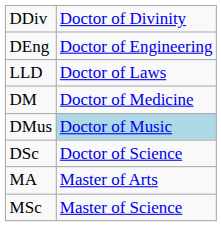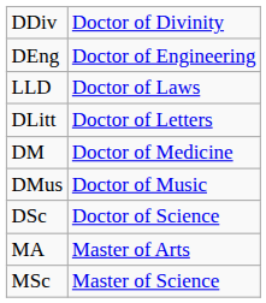 <table class="wikitable" align="right">
 <tr>
 <td>DDiv</td>
 <td><a href='#'>Doctor of Divinity</a></td>
 </tr>
 <tr>
 <td>DEng</td>
 <td><a href='#'>Doctor of Engineering</a></td>
 </tr>
 <tr>
 <td>LLD</td>
 <td><a href='#'>Doctor of Laws</a></td>
 </tr>
 <tr>
+<td>DLitt</td>
+<td><a href='#'>Doctor of Letters</a></td>
+</tr>
+<tr>
 <td>DM</td>
 <td><a href='#'>Doctor of Medicine</a></td>
 </tr>
 <tr>
 <td>DMus</td>
-<td style="background: lightblue;"><a href='#'>Doctor of Music</a></td>
+<td><a href='#'>Doctor of Music</a></td>
 </tr>
 <tr>
 <td>DSc</td>
 <td><a href='#'>Doctor of Science</a></td>
 </tr>
 <tr>
 <td>MA</td>
 <td><a href='#'>Master of Arts</a></td>
 </tr>
 <tr>
 <td>MSc</td>
 <td><a href='#'>Master of Science</a></td>
 </tr>
 </table>
